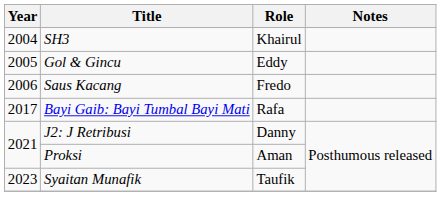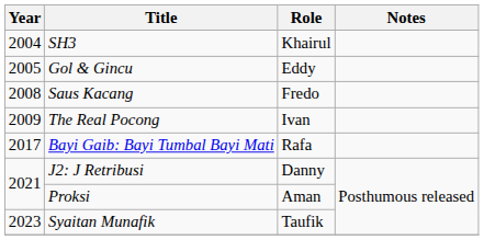 <table class="wikitable">
 <tr>
 <th>Year</th>
 <th>Title</th>
 <th>Role</th>
 <th>Notes</th>
 </tr>
 <tr>
 <td>2004</td>
 <td><em>SH3</em></td>
 <td>Khairul</td>
 <td></td>
 </tr>
 <tr>
 <td>2005</td>
 <td><em>Gol & Gincu</em></td>
 <td>Eddy</td>
 <td></td>
 </tr>
 <tr>
-<td>2006</td>
+<td>2008</td>
 <td><em>Saus Kacang</em></td>
 <td>Fredo</td>
+<td></td>
+</tr>
+<tr>
+<td>2009</td>
+<td><em>The Real Pocong</em></td>
+<td>Ivan</td>
 <td></td>
 </tr>
 <tr>
 <td>2017</td>
 <td><em><a href='#'>Bayi Gaib: Bayi Tumbal Bayi Mati</a></em></td>
 <td>Rafa</td>
 <td></td>
 </tr>
 <tr>
 <td rowspan="2">2021</td>
 <td><em>J2: J Retribusi</em></td>
 <td>Danny</td>
 <td rowspan="3">Posthumous released</td>
 </tr>
 <tr>
 <td><em>Proksi</em></td>
 <td>Aman</td>
 </tr>
 <tr>
 <td>2023</td>
 <td><em>Syaitan Munafik</em></td>
 <td>Taufik</td>
 </tr>
 <tr>
 </tr>
 </table>
